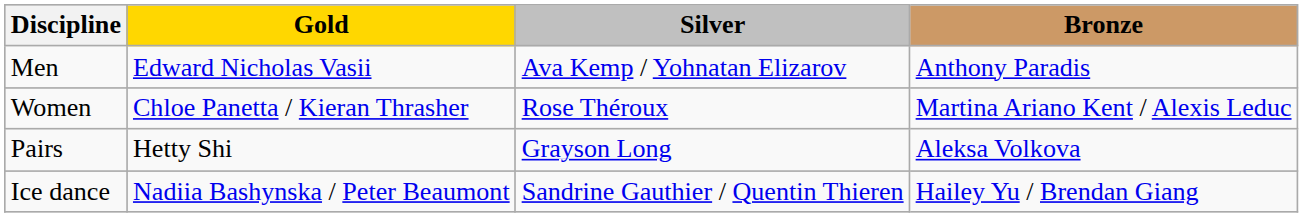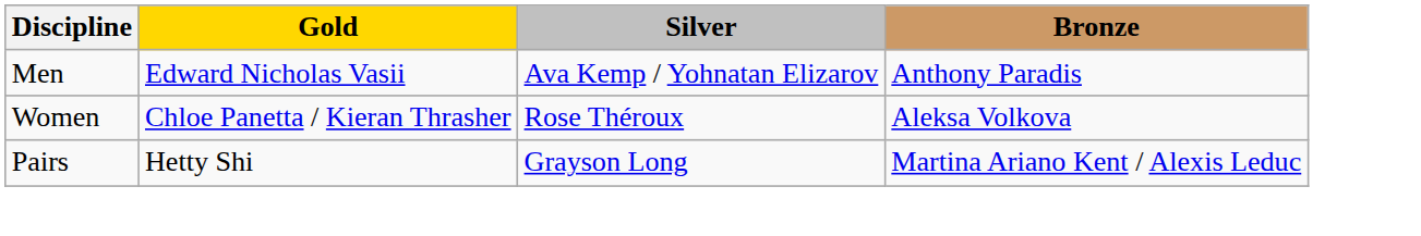 <table class="wikitable">
 <tr>
 <th>Discipline</th>
 <td align=center bgcolor=gold><strong>Gold</strong></td>
 <td align=center bgcolor=silver><strong>Silver</strong></td>
 <td align=center bgcolor=cc9966><strong>Bronze</strong></td>
 </tr>
 <tr>
 <td>Men</td>
 <td><a href='#'>Edward Nicholas Vasii</a></td>
 <td><a href='#'>Ava Kemp</a> / <a href='#'>Yohnatan Elizarov</a></td>
 <td><a href='#'>Anthony Paradis</a></td>
 </tr>
 <tr>
 <td>Women</td>
 <td><a href='#'>Chloe Panetta</a> / <a href='#'>Kieran Thrasher</a></td>
 <td><a href='#'>Rose Théroux</a></td>
-<td><a href='#'>Martina Ariano Kent</a> / <a href='#'>Alexis Leduc</a></td>
+<td><a href='#'>Aleksa Volkova</a></td>
 </tr>
 <tr>
 <td>Pairs</td>
 <td>Hetty Shi</td>
 <td><a href='#'>Grayson Long</a></td>
-<td><a href='#'>Aleksa Volkova</a></td>
-</tr>
-<tr>
-<td>Ice dance</td>
-<td><a href='#'>Nadiia Bashynska</a> / <a href='#'>Peter Beaumont</a></td>
-<td><a href='#'>Sandrine Gauthier</a> / <a href='#'>Quentin Thieren</a></td>
-<td><a href='#'>Hailey Yu</a> / <a href='#'>Brendan Giang</a></td>
+<td><a href='#'>Martina Ariano Kent</a> / <a href='#'>Alexis Leduc</a></td>
 </tr>
 </table>
